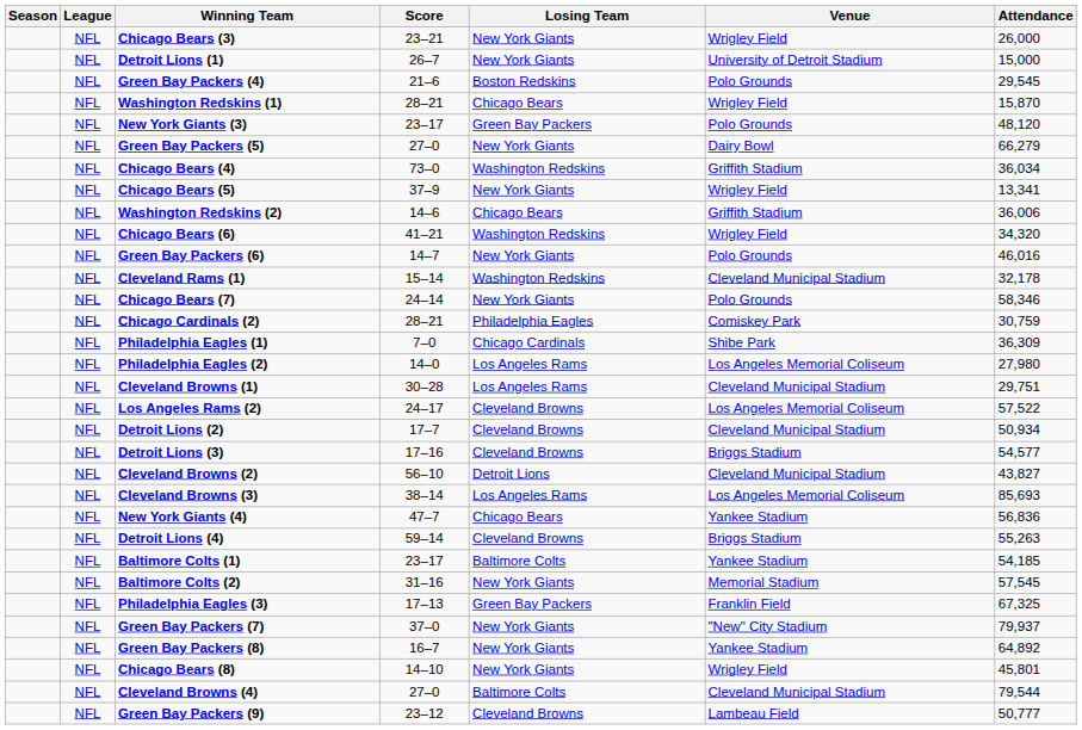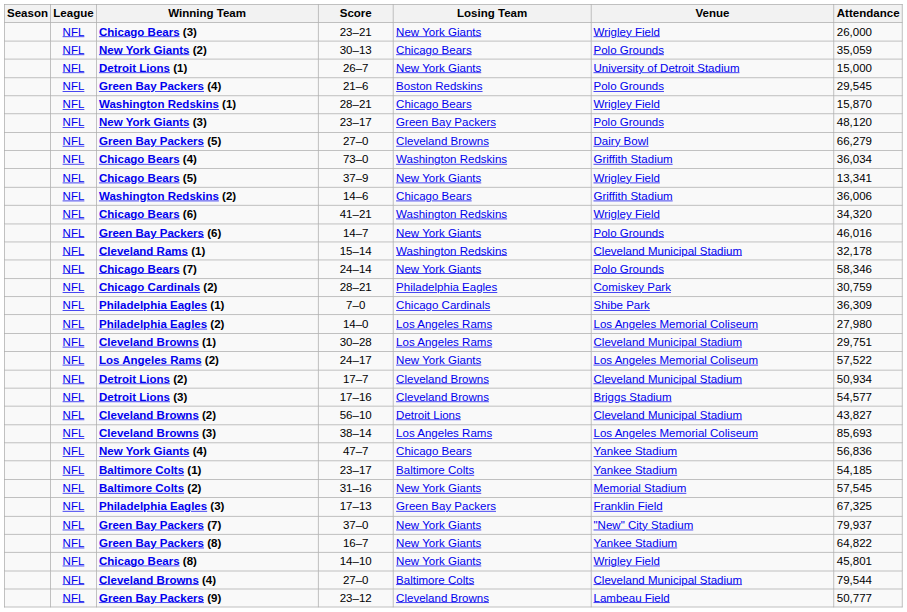 <table class="wikitable sortable">
 <tr>
 <th width=5%>Season</th>
 <th width=5%>League</th>
 <th width=27%>Winning Team</th>
 <th width=9% class=unsortable>Score</th>
 <th width=24%>Losing Team</th>
 <th width=37%>Venue</th>
 <th width=38%>Attendance</th>
 </tr>
 <tr>
 <td style="text-align:center;"></td>
 <td style="text-align:center;"><a href='#'>NFL</a></td>
 <td><strong><a href='#'>Chicago Bears</a></strong>   <strong>(3)</strong></td>
 <td style="text-align:center;">23–21</td>
 <td><a href='#'>New York Giants</a></td>
 <td><a href='#'>Wrigley Field</a></td>
 <td>26,000</td>
+</tr>
+<tr>
+<td style="text-align:center;"></td>
+<td style="text-align:center;"><a href='#'>NFL</a></td>
+<td><strong><a href='#'>New York Giants</a></strong> <strong>(2)</strong></td>
+<td style="text-align:center;">30–13</td>
+<td><a href='#'>Chicago Bears</a></td>
+<td><a href='#'>Polo Grounds</a></td>
+<td>35,059</td>
 </tr>
 <tr>
 <td style="text-align:center;"></td>
 <td style="text-align:center;"><a href='#'>NFL</a></td>
 <td><strong><a href='#'>Detroit Lions</a></strong>   <strong>(1)</strong></td>
 <td style="text-align:center;">26–7</td>
 <td><a href='#'>New York Giants</a></td>
 <td><a href='#'>University of Detroit Stadium</a></td>
 <td>15,000</td>
 </tr>
 <tr>
 <td style="text-align:center;"></td>
 <td style="text-align:center;"><a href='#'>NFL</a></td>
 <td><strong><a href='#'>Green Bay Packers</a></strong>   <strong>(4)</strong></td>
 <td style="text-align:center;">21–6</td>
 <td data-sort-value="Washington Redskins"><a href='#'>Boston Redskins</a></td>
 <td><a href='#'>Polo Grounds</a></td>
 <td>29,545</td>
 </tr>
 <tr>
 <td style="text-align:center;"></td>
 <td style="text-align:center;"><a href='#'>NFL</a></td>
 <td><strong><a href='#'>Washington Redskins</a></strong>   <strong>(1)</strong></td>
 <td style="text-align:center;">28–21</td>
 <td><a href='#'>Chicago Bears</a></td>
 <td><a href='#'>Wrigley Field</a></td>
 <td>15,870</td>
 </tr>
 <tr>
 <td style="text-align:center;"></td>
 <td style="text-align:center;"><a href='#'>NFL</a></td>
 <td><strong><a href='#'>New York Giants</a></strong>   <strong>(3)</strong></td>
 <td style="text-align:center;">23–17</td>
 <td><a href='#'>Green Bay Packers</a></td>
 <td><a href='#'>Polo Grounds</a></td>
 <td>48,120</td>
 </tr>
 <tr>
 <td style="text-align:center;"></td>
 <td style="text-align:center;"><a href='#'>NFL</a></td>
 <td><strong><a href='#'>Green Bay Packers</a></strong>  <strong>(5)</strong></td>
 <td style="text-align:center;">27–0</td>
-<td><a href='#'>New York Giants</a></td>
+<td><a href='#'>Cleveland Browns</a></td>
 <td><a href='#'>Dairy Bowl</a></td>
 <td>66,279</td>
 </tr>
 <tr>
 <td style="text-align:center;"></td>
 <td style="text-align:center;"><a href='#'>NFL</a></td>
 <td><strong><a href='#'>Chicago Bears</a></strong>   <strong>(4)</strong></td>
 <td style="text-align:center;">73–0</td>
 <td><a href='#'>Washington Redskins</a></td>
 <td><a href='#'>Griffith Stadium</a></td>
 <td>36,034</td>
 </tr>
 <tr>
 <td style="text-align:center;"></td>
 <td style="text-align:center;"><a href='#'>NFL</a></td>
 <td><strong><a href='#'>Chicago Bears</a></strong>   <strong>(5)</strong></td>
 <td style="text-align:center;">37–9</td>
 <td><a href='#'>New York Giants</a></td>
 <td><a href='#'>Wrigley Field</a></td>
 <td>13,341</td>
 </tr>
 <tr>
 <td style="text-align:center;"></td>
 <td style="text-align:center;"><a href='#'>NFL</a></td>
 <td><strong><a href='#'>Washington Redskins</a></strong>   <strong>(2)</strong></td>
 <td style="text-align:center;">14–6</td>
 <td><a href='#'>Chicago Bears</a></td>
 <td><a href='#'>Griffith Stadium</a></td>
 <td>36,006</td>
 </tr>
 <tr>
 <td style="text-align:center;"></td>
 <td style="text-align:center;"><a href='#'>NFL</a></td>
 <td><strong><a href='#'>Chicago Bears</a></strong>  <strong>(6)</strong></td>
 <td style="text-align:center;">41–21</td>
 <td><a href='#'>Washington Redskins</a></td>
 <td><a href='#'>Wrigley Field</a></td>
 <td>34,320</td>
 </tr>
 <tr>
 <td style="text-align:center;"></td>
 <td style="text-align:center;"><a href='#'>NFL</a></td>
 <td><strong><a href='#'>Green Bay Packers</a></strong>  <strong>(6)</strong></td>
 <td style="text-align:center;">14–7</td>
 <td><a href='#'>New York Giants</a></td>
 <td><a href='#'>Polo Grounds</a></td>
 <td>46,016</td>
 </tr>
 <tr>
 <td style="text-align:center;"></td>
 <td style="text-align:center;"><a href='#'>NFL</a></td>
 <td data-sort-value="Los Angeles Rams (1)"><strong><a href='#'>Cleveland Rams</a></strong>  <strong>(1)</strong></td>
 <td style="text-align:center;">15–14</td>
 <td><a href='#'>Washington Redskins</a></td>
 <td><a href='#'>Cleveland Municipal Stadium</a></td>
 <td>32,178</td>
 </tr>
 <tr>
 <td style="text-align:center;"></td>
 <td style="text-align:center;"><a href='#'>NFL</a></td>
 <td><strong><a href='#'>Chicago Bears</a></strong>   <strong>(7)</strong></td>
 <td style="text-align:center;">24–14</td>
 <td><a href='#'>New York Giants</a></td>
 <td><a href='#'>Polo Grounds</a></td>
 <td>58,346</td>
 </tr>
 <tr>
 <td style="text-align:center;"></td>
 <td style="text-align:center;"><a href='#'>NFL</a></td>
 <td><strong><a href='#'>Chicago Cardinals</a></strong>  <strong>(2)</strong></td>
 <td style="text-align:center;">28–21</td>
 <td><a href='#'>Philadelphia Eagles</a></td>
 <td><a href='#'>Comiskey Park</a></td>
 <td>30,759</td>
 </tr>
 <tr>
 <td style="text-align:center;"></td>
 <td style="text-align:center;"><a href='#'>NFL</a></td>
 <td><strong><a href='#'>Philadelphia Eagles</a></strong>   <strong>(1)</strong></td>
 <td style="text-align:center;">7–0</td>
 <td><a href='#'>Chicago Cardinals</a></td>
 <td><a href='#'>Shibe Park</a></td>
 <td>36,309</td>
 </tr>
 <tr>
 <td style="text-align:center;"></td>
 <td style="text-align:center;"><a href='#'>NFL</a></td>
 <td><strong><a href='#'>Philadelphia Eagles</a></strong> <strong>(2)</strong></td>
 <td style="text-align:center;">14–0</td>
 <td><a href='#'>Los Angeles Rams</a></td>
 <td><a href='#'>Los Angeles Memorial Coliseum</a></td>
 <td>27,980</td>
 </tr>
 <tr>
 <td style="text-align:center;"></td>
 <td style="text-align:center;"><a href='#'>NFL</a></td>
 <td><strong><a href='#'>Cleveland Browns</a></strong> <strong>(1)</strong></td>
 <td style="text-align:center;">30–28</td>
 <td><a href='#'>Los Angeles Rams</a></td>
 <td><a href='#'>Cleveland Municipal Stadium</a></td>
 <td>29,751</td>
 </tr>
 <tr>
 <td style="text-align:center;"></td>
 <td style="text-align:center;"><a href='#'>NFL</a></td>
 <td><strong><a href='#'>Los Angeles Rams</a></strong> <strong>(2)</strong></td>
 <td style="text-align:center;">24–17</td>
-<td><a href='#'>Cleveland Browns</a></td>
+<td><a href='#'>New York Giants</a></td>
 <td><a href='#'>Los Angeles Memorial Coliseum</a></td>
 <td>57,522</td>
 </tr>
 <tr>
 <td style="text-align:center;"></td>
 <td style="text-align:center;"><a href='#'>NFL</a></td>
 <td><strong><a href='#'>Detroit Lions</a></strong> <strong>(2)</strong></td>
 <td style="text-align:center;">17–7</td>
 <td><a href='#'>Cleveland Browns</a></td>
 <td><a href='#'>Cleveland Municipal Stadium</a></td>
 <td>50,934</td>
 </tr>
 <tr>
 <td style="text-align:center;"></td>
 <td style="text-align:center;"><a href='#'>NFL</a></td>
 <td><strong><a href='#'>Detroit Lions</a></strong> <strong>(3)</strong></td>
 <td style="text-align:center;">17–16</td>
 <td><a href='#'>Cleveland Browns</a></td>
 <td><a href='#'>Briggs Stadium</a></td>
 <td>54,577</td>
 </tr>
 <tr>
 <td style="text-align:center;"></td>
 <td style="text-align:center;"><a href='#'>NFL</a></td>
 <td><strong><a href='#'>Cleveland Browns</a></strong>  <strong>(2)</strong></td>
 <td style="text-align:center;">56–10</td>
 <td><a href='#'>Detroit Lions</a></td>
 <td><a href='#'>Cleveland Municipal Stadium</a></td>
 <td>43,827</td>
 </tr>
 <tr>
 <td style="text-align:center;"></td>
 <td style="text-align:center;"><a href='#'>NFL</a></td>
 <td><strong><a href='#'>Cleveland Browns</a></strong> <strong>(3)</strong></td>
 <td style="text-align:center;">38–14</td>
 <td><a href='#'>Los Angeles Rams</a></td>
 <td><a href='#'>Los Angeles Memorial Coliseum</a></td>
 <td>85,693</td>
 </tr>
 <tr>
 <td style="text-align:center;"></td>
 <td style="text-align:center;"><a href='#'>NFL</a></td>
 <td><strong><a href='#'>New York Giants</a></strong> <strong>(4)</strong></td>
 <td style="text-align:center;">47–7</td>
 <td><a href='#'>Chicago Bears</a></td>
 <td><a href='#'>Yankee Stadium</a></td>
 <td>56,836</td>
 </tr>
 <tr>
 <td style="text-align:center;"></td>
 <td style="text-align:center;"><a href='#'>NFL</a></td>
-<td><strong><a href='#'>Detroit Lions</a></strong> <strong>(4)</strong></td>
-<td style="text-align:center;">59–14</td>
-<td><a href='#'>Cleveland Browns</a></td>
-<td><a href='#'>Briggs Stadium</a></td>
-<td>55,263</td>
-</tr>
-<tr>
-<td style="text-align:center;"></td>
-<td style="text-align:center;"><a href='#'>NFL</a></td>
 <td><strong><a href='#'>Baltimore Colts</a></strong> <strong>(1)</strong></td>
 <td style="text-align:center;">23–17 </td>
 <td><a href='#'>Baltimore Colts</a></td>
 <td><a href='#'>Yankee Stadium</a></td>
 <td>54,185</td>
 </tr>
 <tr>
 <td style="text-align:center;"></td>
 <td style="text-align:center;"><a href='#'>NFL</a></td>
 <td><strong><a href='#'>Baltimore Colts</a></strong> <strong>(2)</strong></td>
 <td style="text-align:center;">31–16</td>
 <td><a href='#'>New York Giants</a></td>
 <td><a href='#'>Memorial Stadium</a></td>
 <td>57,545</td>
 </tr>
 <tr>
 <td style="text-align:center;"></td>
 <td style="text-align:center;"><a href='#'>NFL</a></td>
 <td><strong><a href='#'>Philadelphia Eagles</a></strong> <strong>(3)</strong></td>
 <td style="text-align:center;">17–13</td>
 <td><a href='#'>Green Bay Packers</a></td>
 <td><a href='#'>Franklin Field</a></td>
 <td>67,325</td>
 </tr>
 <tr>
 <td style="text-align:center;"></td>
 <td style="text-align:center;"><a href='#'>NFL</a></td>
 <td><strong><a href='#'>Green Bay Packers</a></strong> <strong>(7)</strong></td>
 <td style="text-align:center;">37–0</td>
 <td><a href='#'>New York Giants</a></td>
 <td><a href='#'>"New" City Stadium</a></td>
 <td>79,937</td>
 </tr>
 <tr>
 <td style="text-align:center;"></td>
 <td style="text-align:center;"><a href='#'>NFL</a></td>
 <td><strong><a href='#'>Green Bay Packers</a></strong> <strong>(8)</strong></td>
 <td style="text-align:center;">16–7</td>
 <td><a href='#'>New York Giants</a></td>
 <td><a href='#'>Yankee Stadium</a></td>
-<td>64,892</td>
+<td>64,822</td>
 </tr>
 <tr>
 <td style="text-align:center;"></td>
 <td style="text-align:center;"><a href='#'>NFL</a></td>
 <td><strong><a href='#'>Chicago Bears</a></strong> <strong>(8)</strong></td>
 <td style="text-align:center;">14–10</td>
 <td><a href='#'>New York Giants</a></td>
 <td><a href='#'>Wrigley Field</a></td>
 <td>45,801</td>
 </tr>
 <tr>
 <td style="text-align:center;"></td>
 <td style="text-align:center;"><a href='#'>NFL</a></td>
 <td><strong><a href='#'>Cleveland Browns</a></strong> <strong>(4)</strong></td>
 <td style="text-align:center;">27–0</td>
 <td><a href='#'>Baltimore Colts</a></td>
 <td><a href='#'>Cleveland Municipal Stadium</a></td>
 <td>79,544</td>
 </tr>
 <tr>
 <td style="text-align:center;"></td>
 <td style="text-align:center;"><a href='#'>NFL</a></td>
 <td><strong><a href='#'>Green Bay Packers</a></strong> <strong>(9)</strong></td>
 <td style="text-align:center;">23–12</td>
 <td><a href='#'>Cleveland Browns</a></td>
 <td><a href='#'>Lambeau Field</a></td>
 <td>50,777</td>
 </tr>
 </table>
